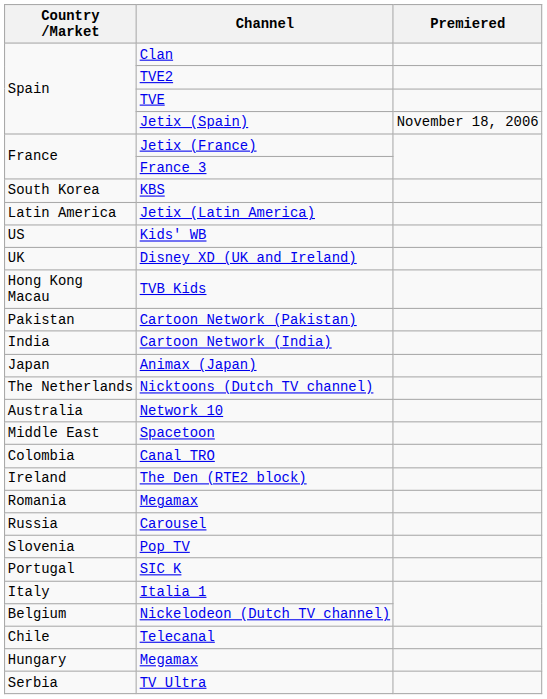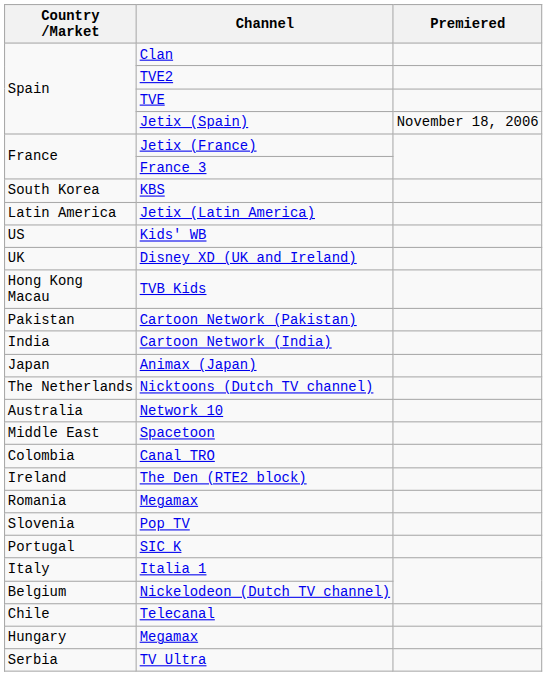 <table class="wikitable sortable">
 <tr>
 <th>Country<br>/Market</th>
 <th>Channel</th>
 <th>Premiered</th>
 </tr>
 <tr>
 <td rowspan="4">Spain</td>
 <td><a href='#'>Clan</a></td>
 <td></td>
 </tr>
 <tr>
 <td><a href='#'>TVE2</a></td>
 <td></td>
 </tr>
 <tr>
 <td><a href='#'>TVE</a></td>
 <td></td>
 </tr>
 <tr>
 <td><a href='#'>Jetix (Spain)</a></td>
 <td>November 18, 2006 </td>
 </tr>
 <tr>
 <td rowspan=2>France</td>
 <td><a href='#'>Jetix (France)</a></td>
 </tr>
 <tr>
 <td><a href='#'>France 3</a></td>
 </tr>
 <tr>
 <td>South Korea</td>
 <td><a href='#'>KBS</a></td>
 <td></td>
 </tr>
 <tr>
 <td>Latin America</td>
 <td><a href='#'>Jetix (Latin America)</a></td>
 </tr>
 <tr>
 <td>US</td>
 <td><a href='#'>Kids' WB</a></td>
 <td> </td>
 </tr>
 <tr>
 <td>UK</td>
 <td><a href='#'>Disney XD (UK and Ireland)</a></td>
 <td></td>
 </tr>
 <tr>
 <td>Hong Kong<br>Macau</td>
 <td><a href='#'>TVB Kids</a></td>
 <td></td>
 </tr>
 <tr>
 <td>Pakistan</td>
 <td><a href='#'>Cartoon Network (Pakistan)</a></td>
 <td></td>
 </tr>
 <tr>
 <td>India</td>
 <td><a href='#'>Cartoon Network (India)</a></td>
 <td></td>
 </tr>
 <tr>
 <td>Japan</td>
 <td><a href='#'>Animax (Japan)</a></td>
 <td> </td>
 </tr>
 <tr>
 <td>The Netherlands</td>
 <td><a href='#'>Nicktoons (Dutch TV channel)</a></td>
 <td></td>
 </tr>
 <tr>
 <td>Australia</td>
 <td><a href='#'>Network 10</a></td>
 <td></td>
 </tr>
 <tr>
 <td>Middle East</td>
 <td><a href='#'>Spacetoon</a></td>
 <td></td>
 </tr>
 <tr>
 <td>Colombia</td>
 <td><a href='#'>Canal TRO</a></td>
 <td></td>
 </tr>
 <tr>
 <td>Ireland</td>
 <td><a href='#'>The Den (RTE2 block)</a></td>
 <td></td>
 </tr>
 <tr>
 <td>Romania</td>
 <td><a href='#'>Megamax</a></td>
 <td></td>
 </tr>
 <tr>
-<td>Russia</td>
-<td><a href='#'>Carousel</a></td>
-<td></td>
-</tr>
-<tr>
 <td>Slovenia</td>
 <td><a href='#'>Pop TV</a></td>
 <td></td>
 </tr>
 <tr>
 <td>Portugal</td>
 <td><a href='#'>SIC K</a></td>
 <td></td>
 </tr>
 <tr>
 <td>Italy</td>
 <td><a href='#'>Italia 1</a></td>
 </tr>
 <tr>
 <td>Belgium</td>
 <td><a href='#'>Nickelodeon (Dutch TV channel)</a></td>
 </tr>
 <tr>
 <td>Chile</td>
 <td><a href='#'>Telecanal</a></td>
 <td></td>
 </tr>
 <tr>
 <td>Hungary</td>
 <td><a href='#'>Megamax</a></td>
 </tr>
 <tr>
 <td>Serbia</td>
 <td><a href='#'>TV Ultra</a></td>
 <td></td>
 </tr>
 </table>
